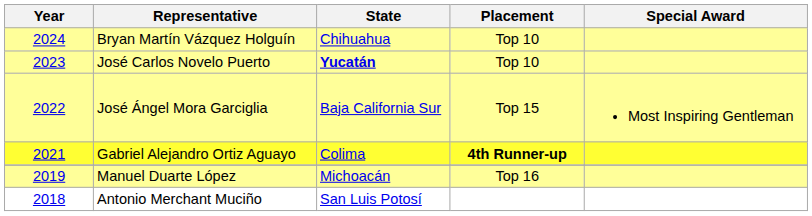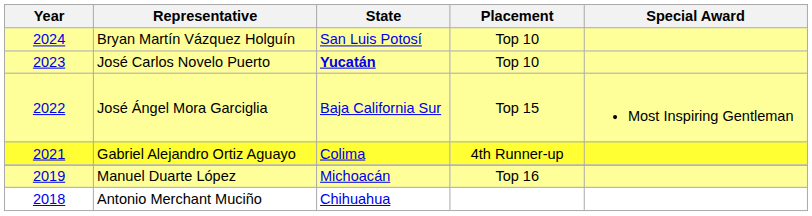 <table class="wikitable" style="margin: 0 1em 0 0; background: white; border: 1px solid; border-collapse: collapse; font-size: 90%; width:90%">
 <tr bgcolor="#EAEAEA">
 <th width=10%>Year</th>
 <th width=25%>Representative</th>
 <th width=15%>State</th>
 <th width=15%>Placement</th>
 <th width=25%>Special Award</th>
 </tr>
 <tr style="background-color:#FFFF99">
 <td align="center"><a href='#'>2024</a></td>
 <td>Bryan Martín Vázquez Holguín</td>
-<td><a href='#'>Chihuahua</a></td>
+<td><a href='#'>San Luis Potosí</a></td>
 <td align="center">Top 10</td>
 <td></td>
 </tr>
 <tr style="background-color:#FFFF99">
 <td align="center"><a href='#'>2023</a></td>
 <td>José Carlos Novelo Puerto</td>
 <td><strong><a href='#'>Yucatán</a></strong></td>
 <td align="center">Top 10</td>
 <td></td>
 </tr>
 <tr style="background-color:#FFFF99">
 <td align="center"><a href='#'>2022</a></td>
 <td>José Ángel Mora Garciglia</td>
 <td><a href='#'>Baja California Sur</a></td>
 <td align="center">Top 15</td>
 <td><br><ul><li>Most Inspiring Gentleman</li></ul></td>
 </tr>
 <tr style="background-color:#FFFF33">
 <td align="center"><a href='#'>2021</a></td>
 <td>Gabriel Alejandro Ortiz Aguayo</td>
 <td><a href='#'>Colima</a></td>
-<td align="center"><strong>4th Runner-up</strong></td>
+<td align="center">4th Runner-up</td>
 <td></td>
 </tr>
 <tr>
 </tr>
 <tr style="background-color:#FFFF99">
 <td align="center"><a href='#'>2019</a></td>
 <td>Manuel Duarte López</td>
 <td><a href='#'>Michoacán</a></td>
 <td align="center">Top 16</td>
 <td></td>
 </tr>
 <tr>
 <td align="center"><a href='#'>2018</a></td>
 <td>Antonio Merchant Muciño</td>
-<td><a href='#'>San Luis Potosí</a></td>
+<td><a href='#'>Chihuahua</a></td>
 <td></td>
 <td></td>
 </tr>
 </table>
